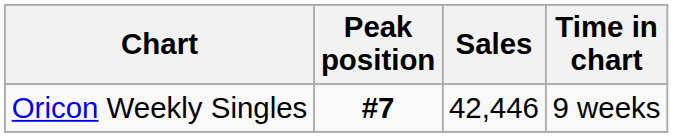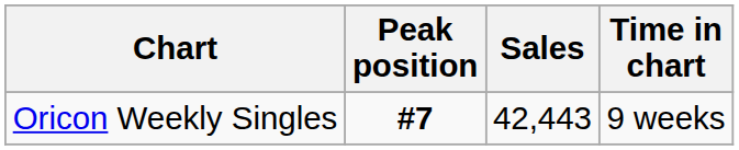 <table class="wikitable">
 <tr>
 <th align="left">Chart</th>
 <th align="center">Peak<br>position</th>
 <th align="center">Sales</th>
 <th align="center">Time in<br>chart</th>
 </tr>
 <tr>
 <td align="left"><a href='#'>Oricon</a> Weekly Singles</td>
 <td align="center"><strong>#7</strong></td>
-<td align="">42,446</td>
+<td align="">42,443</td>
 <td align="">9 weeks</td>
 </tr>
 </table>
